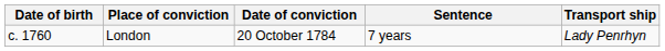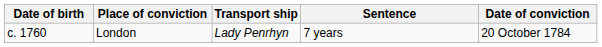 <table class="wikitable sortable plainrowheaders" style="width=1024px;">
 <tr>
 <th style="width: 15%;">Date of birth</th>
 <th style="width: 20%;">Place of conviction</th>
+<th style="width: 15%;">Transport ship</th>
+<th style="width: 30%;">Sentence</th>
 <th style="width: 20%;">Date of conviction</th>
-<th style="width: 30%;">Sentence</th>
-<th style="width: 15%;">Transport ship</th>
 </tr>
 <tr>
 <td>c. 1760</td>
 <td>London</td>
+<td><em>Lady Penrhyn</em></td>
+<td>7 years</td>
 <td>20 October 1784</td>
-<td>7 years</td>
-<td><em>Lady Penrhyn</em></td>
 </tr>
 </table>
